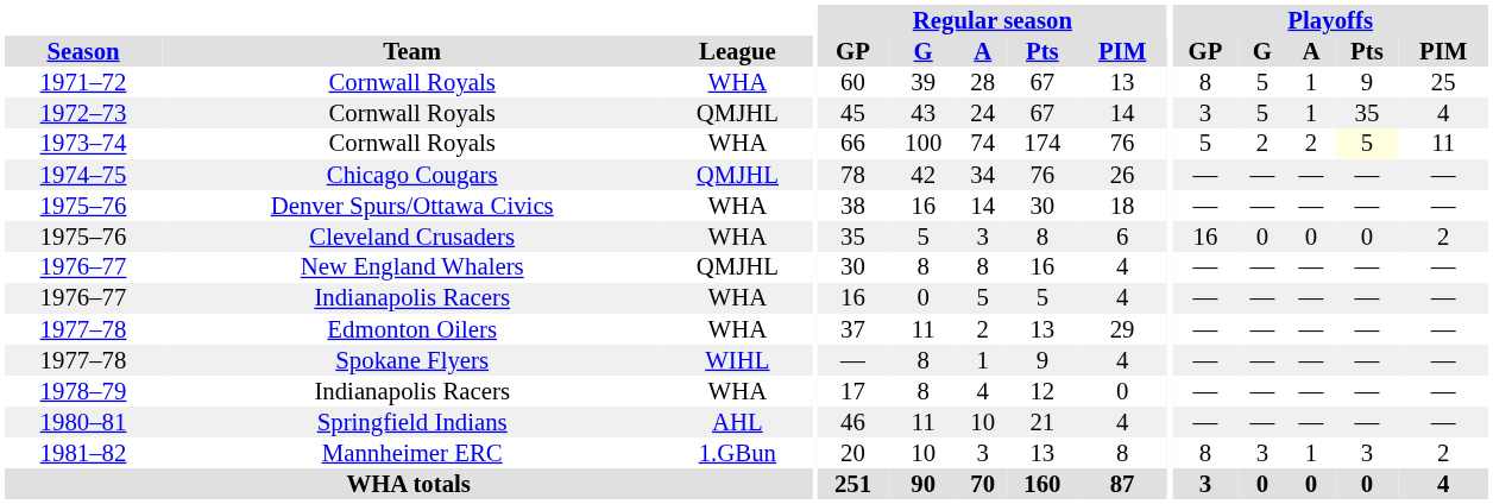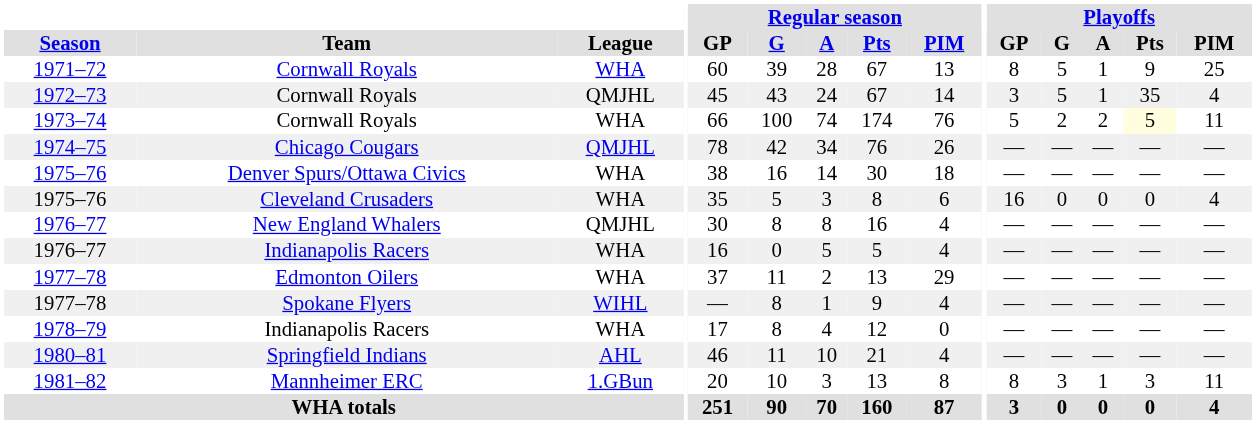 <table border="0" cellpadding="1" cellspacing="0" style="text-align:center; width:60em">
 <tr bgcolor="#e0e0e0">
 <th colspan="3"  bgcolor="#ffffff"></th>
 <th rowspan="99" bgcolor="#ffffff"></th>
 <th colspan="5"><a href='#'>Regular season</a></th>
 <th rowspan="99" bgcolor="#ffffff"></th>
 <th colspan="5"><a href='#'>Playoffs</a></th>
 </tr>
 <tr bgcolor="#e0e0e0">
 <th><a href='#'>Season</a></th>
 <th>Team</th>
 <th>League</th>
 <th>GP</th>
 <th><a href='#'>G</a></th>
 <th><a href='#'>A</a></th>
 <th><a href='#'>Pts</a></th>
 <th><a href='#'>PIM</a></th>
 <th>GP</th>
 <th>G</th>
 <th>A</th>
 <th>Pts</th>
 <th>PIM</th>
 </tr>
 <tr>
 <td><a href='#'>1971–72</a></td>
 <td><a href='#'>Cornwall Royals</a></td>
 <td><a href='#'>WHA</a></td>
 <td>60</td>
 <td>39</td>
 <td>28</td>
 <td>67</td>
 <td>13</td>
 <td>8</td>
 <td>5</td>
 <td>1</td>
 <td>9</td>
 <td>25</td>
 </tr>
 <tr bgcolor="#f0f0f0">
 <td><a href='#'>1972–73</a></td>
 <td>Cornwall Royals</td>
 <td>QMJHL</td>
 <td>45</td>
 <td>43</td>
 <td>24</td>
 <td>67</td>
 <td>14</td>
 <td>3</td>
 <td>5</td>
 <td>1</td>
 <td>35</td>
 <td>4</td>
 </tr>
 <tr>
 <td><a href='#'>1973–74</a></td>
 <td>Cornwall Royals</td>
 <td>WHA</td>
 <td>66</td>
 <td>100</td>
 <td>74</td>
 <td>174</td>
 <td>76</td>
 <td>5</td>
 <td>2</td>
 <td>2</td>
 <td style="background: lightyellow;">5</td>
 <td>11</td>
 </tr>
 <tr bgcolor="#f0f0f0">
 <td><a href='#'>1974–75</a></td>
 <td><a href='#'>Chicago Cougars</a></td>
 <td><a href='#'>QMJHL</a></td>
 <td>78</td>
 <td>42</td>
 <td>34</td>
 <td>76</td>
 <td>26</td>
 <td>—</td>
 <td>—</td>
 <td>—</td>
 <td>—</td>
 <td>—</td>
 </tr>
 <tr>
 <td><a href='#'>1975–76</a></td>
 <td><a href='#'>Denver Spurs/Ottawa Civics</a></td>
 <td>WHA</td>
 <td>38</td>
 <td>16</td>
 <td>14</td>
 <td>30</td>
 <td>18</td>
 <td>—</td>
 <td>—</td>
 <td>—</td>
 <td>—</td>
 <td>—</td>
 </tr>
 <tr bgcolor="#f0f0f0">
 <td>1975–76</td>
 <td><a href='#'>Cleveland Crusaders</a></td>
 <td>WHA</td>
 <td>35</td>
 <td>5</td>
 <td>3</td>
 <td>8</td>
 <td>6</td>
 <td>16</td>
 <td>0</td>
 <td>0</td>
 <td>0</td>
-<td>2</td>
+<td>4</td>
 </tr>
 <tr>
 <td><a href='#'>1976–77</a></td>
 <td><a href='#'>New England Whalers</a></td>
 <td>QMJHL</td>
 <td>30</td>
 <td>8</td>
 <td>8</td>
 <td>16</td>
 <td>4</td>
 <td>—</td>
 <td>—</td>
 <td>—</td>
 <td>—</td>
 <td>—</td>
 </tr>
 <tr bgcolor="#f0f0f0">
 <td>1976–77</td>
 <td><a href='#'>Indianapolis Racers</a></td>
 <td>WHA</td>
 <td>16</td>
 <td>0</td>
 <td>5</td>
 <td>5</td>
 <td>4</td>
 <td>—</td>
 <td>—</td>
 <td>—</td>
 <td>—</td>
 <td>—</td>
 </tr>
 <tr>
 <td><a href='#'>1977–78</a></td>
 <td><a href='#'>Edmonton Oilers</a></td>
 <td>WHA</td>
 <td>37</td>
 <td>11</td>
 <td>2</td>
 <td>13</td>
 <td>29</td>
 <td>—</td>
 <td>—</td>
 <td>—</td>
 <td>—</td>
 <td>—</td>
 </tr>
 <tr bgcolor="#f0f0f0">
 <td>1977–78</td>
 <td><a href='#'>Spokane Flyers</a></td>
 <td><a href='#'>WIHL</a></td>
 <td>—</td>
 <td>8</td>
 <td>1</td>
 <td>9</td>
 <td>4</td>
 <td>—</td>
 <td>—</td>
 <td>—</td>
 <td>—</td>
 <td>—</td>
 </tr>
 <tr>
 <td><a href='#'>1978–79</a></td>
 <td>Indianapolis Racers</td>
 <td>WHA</td>
 <td>17</td>
 <td>8</td>
 <td>4</td>
 <td>12</td>
 <td>0</td>
 <td>—</td>
 <td>—</td>
 <td>—</td>
 <td>—</td>
 <td>—</td>
 </tr>
 <tr bgcolor="#f0f0f0">
 <td><a href='#'>1980–81</a></td>
 <td><a href='#'>Springfield Indians</a></td>
 <td><a href='#'>AHL</a></td>
 <td>46</td>
 <td>11</td>
 <td>10</td>
 <td>21</td>
 <td>4</td>
 <td>—</td>
 <td>—</td>
 <td>—</td>
 <td>—</td>
 <td>—</td>
 </tr>
 <tr>
 <td><a href='#'>1981–82</a></td>
 <td><a href='#'>Mannheimer ERC</a></td>
 <td><a href='#'>1.GBun</a></td>
 <td>20</td>
 <td>10</td>
 <td>3</td>
 <td>13</td>
 <td>8</td>
 <td>8</td>
 <td>3</td>
 <td>1</td>
 <td>3</td>
-<td>2</td>
+<td>11</td>
 </tr>
 <tr bgcolor="#e0e0e0">
 <th colspan="3">WHA totals</th>
 <th>251</th>
 <th>90</th>
 <th>70</th>
 <th>160</th>
 <th>87</th>
 <th>3</th>
 <th>0</th>
 <th>0</th>
 <th>0</th>
 <th>4</th>
 </tr>
 </table>
